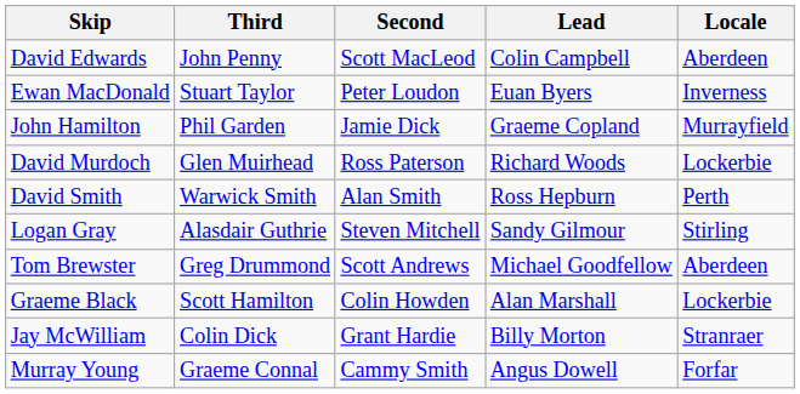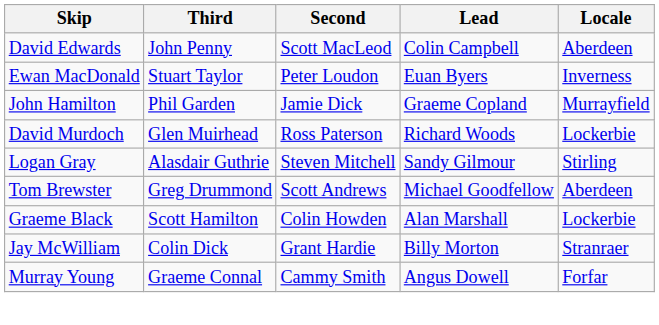 <table class=wikitable>
 <tr>
 <th>Skip</th>
 <th>Third</th>
 <th>Second</th>
 <th>Lead</th>
 <th>Locale</th>
 </tr>
 <tr>
 <td><a href='#'>David Edwards</a></td>
 <td><a href='#'>John Penny</a></td>
 <td><a href='#'>Scott MacLeod</a></td>
 <td><a href='#'>Colin Campbell</a></td>
 <td><a href='#'>Aberdeen</a></td>
 </tr>
 <tr>
 <td><a href='#'>Ewan MacDonald</a></td>
 <td><a href='#'>Stuart Taylor</a></td>
 <td><a href='#'>Peter Loudon</a></td>
 <td><a href='#'>Euan Byers</a></td>
 <td><a href='#'>Inverness</a></td>
 </tr>
 <tr>
 <td><a href='#'>John Hamilton</a></td>
 <td><a href='#'>Phil Garden</a></td>
 <td><a href='#'>Jamie Dick</a></td>
 <td><a href='#'>Graeme Copland</a></td>
 <td><a href='#'>Murrayfield</a></td>
 </tr>
 <tr>
 <td><a href='#'>David Murdoch</a></td>
 <td><a href='#'>Glen Muirhead</a></td>
 <td><a href='#'>Ross Paterson</a></td>
 <td><a href='#'>Richard Woods</a></td>
 <td><a href='#'>Lockerbie</a></td>
 </tr>
 <tr>
-<td><a href='#'>David Smith</a></td>
-<td><a href='#'>Warwick Smith</a></td>
-<td><a href='#'>Alan Smith</a></td>
-<td><a href='#'>Ross Hepburn</a></td>
-<td><a href='#'>Perth</a></td>
-</tr>
-<tr>
 <td><a href='#'>Logan Gray</a></td>
 <td><a href='#'>Alasdair Guthrie</a></td>
 <td><a href='#'>Steven Mitchell</a></td>
 <td><a href='#'>Sandy Gilmour</a></td>
 <td><a href='#'>Stirling</a></td>
 </tr>
 <tr>
 <td><a href='#'>Tom Brewster</a></td>
 <td><a href='#'>Greg Drummond</a></td>
 <td><a href='#'>Scott Andrews</a></td>
 <td><a href='#'>Michael Goodfellow</a></td>
 <td><a href='#'>Aberdeen</a></td>
 </tr>
 <tr>
 <td><a href='#'>Graeme Black</a></td>
 <td><a href='#'>Scott Hamilton</a></td>
 <td><a href='#'>Colin Howden</a></td>
 <td><a href='#'>Alan Marshall</a></td>
 <td><a href='#'>Lockerbie</a></td>
 </tr>
 <tr>
 <td><a href='#'>Jay McWilliam</a></td>
 <td><a href='#'>Colin Dick</a></td>
 <td><a href='#'>Grant Hardie</a></td>
 <td><a href='#'>Billy Morton</a></td>
 <td><a href='#'>Stranraer</a></td>
 </tr>
 <tr>
 <td><a href='#'>Murray Young</a></td>
 <td><a href='#'>Graeme Connal</a></td>
 <td><a href='#'>Cammy Smith</a></td>
 <td><a href='#'>Angus Dowell</a></td>
 <td><a href='#'>Forfar</a></td>
 </tr>
 </table>
